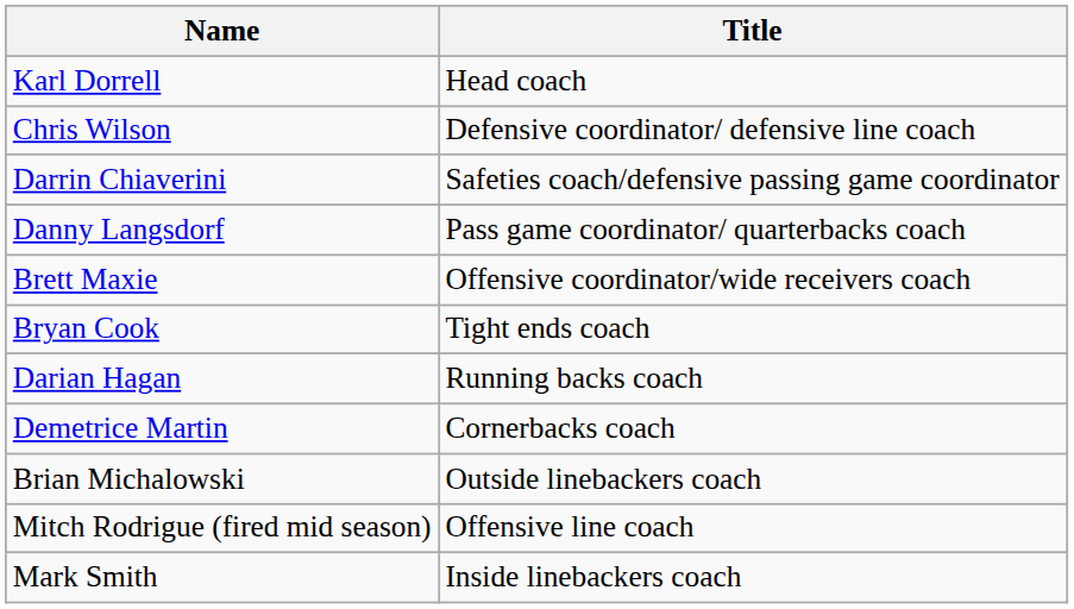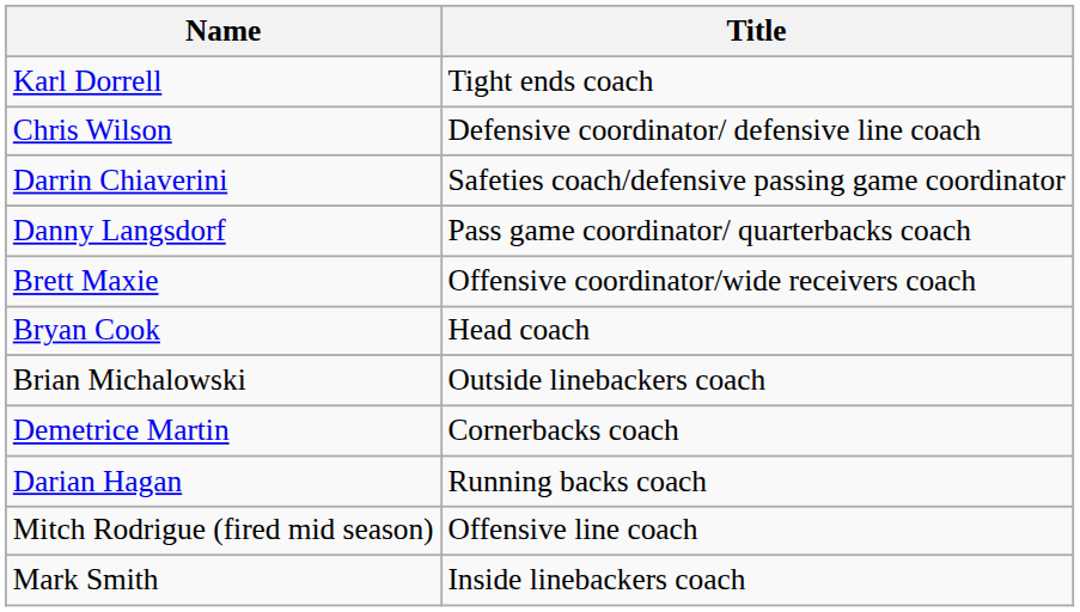 <table class="wikitable" border="1" style="font-size:90%;">
 <tr>
 <th>Name</th>
 <th>Title</th>
 </tr>
 <tr>
 <td><a href='#'>Karl Dorrell</a></td>
-<td>Head coach</td>
+<td>Tight ends coach</td>
 </tr>
 <tr>
 <td><a href='#'>Chris Wilson</a></td>
 <td>Defensive coordinator/ defensive line coach</td>
 </tr>
 <tr>
 <td><a href='#'>Darrin Chiaverini</a></td>
 <td>Safeties coach/defensive passing game coordinator</td>
 </tr>
 <tr>
 <td><a href='#'>Danny Langsdorf</a></td>
 <td>Pass game coordinator/ quarterbacks coach</td>
 </tr>
 <tr>
 <td><a href='#'>Brett Maxie</a></td>
 <td>Offensive coordinator/wide receivers coach</td>
 </tr>
 <tr>
 <td><a href='#'>Bryan Cook</a></td>
-<td>Tight ends coach</td>
+<td>Head coach</td>
 </tr>
 <tr>
-<td><a href='#'>Darian Hagan</a></td>
-<td>Running backs coach</td>
+<td>Brian Michalowski</td>
+<td>Outside linebackers coach</td>
 </tr>
 <tr>
 <td><a href='#'>Demetrice Martin</a></td>
 <td>Cornerbacks coach</td>
 </tr>
 <tr>
-<td>Brian Michalowski</td>
-<td>Outside linebackers coach</td>
+<td><a href='#'>Darian Hagan</a></td>
+<td>Running backs coach</td>
 </tr>
 <tr>
 <td>Mitch Rodrigue (fired mid season)</td>
 <td>Offensive line coach</td>
 </tr>
 <tr>
 <td>Mark Smith</td>
 <td>Inside linebackers coach</td>
 </tr>
 </table>
